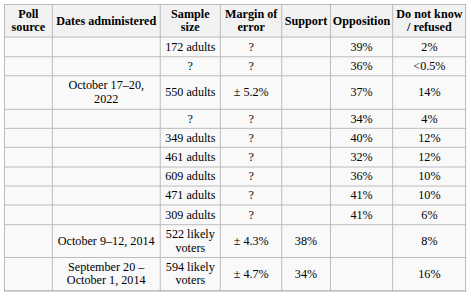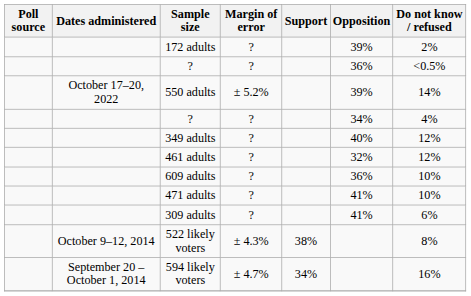 <table class="wikitable" style="text-align: center">
 <tr>
 <th>Poll source</th>
 <th>Dates administered</th>
 <th>Sample size</th>
 <th>Margin of error</th>
 <th>Support</th>
 <th>Opposition</th>
 <th>Do not know / refused</th>
 </tr>
 <tr>
 <td></td>
 <td></td>
 <td>172 adults</td>
 <td>?</td>
 <td></td>
 <td>39%</td>
 <td>2%</td>
 </tr>
 <tr>
 <td></td>
 <td></td>
 <td>?</td>
 <td>?</td>
 <td></td>
 <td>36%</td>
 <td><0.5%</td>
 </tr>
 <tr>
 <td></td>
 <td>October 17–20, 2022</td>
 <td>550 adults</td>
 <td>± 5.2%</td>
 <td></td>
-<td>37%</td>
+<td>39%</td>
 <td>14%</td>
 </tr>
 <tr>
 <td></td>
 <td></td>
 <td>?</td>
 <td>?</td>
 <td></td>
 <td>34%</td>
 <td>4%</td>
 </tr>
 <tr>
 <td></td>
 <td></td>
 <td>349 adults</td>
 <td>?</td>
 <td></td>
 <td>40%</td>
 <td>12%</td>
 </tr>
 <tr>
 <td></td>
 <td></td>
 <td>461 adults</td>
 <td>?</td>
 <td></td>
 <td>32%</td>
 <td>12%</td>
 </tr>
 <tr>
 <td></td>
 <td></td>
 <td>609 adults</td>
 <td>?</td>
 <td></td>
 <td>36%</td>
 <td>10%</td>
 </tr>
 <tr>
 <td></td>
 <td></td>
 <td>471 adults</td>
 <td>?</td>
 <td></td>
 <td>41%</td>
 <td>10%</td>
 </tr>
 <tr>
 <td></td>
 <td></td>
 <td>309 adults</td>
 <td>?</td>
 <td></td>
 <td>41%</td>
 <td>6%</td>
 </tr>
 <tr>
 <td></td>
 <td>October 9–12, 2014</td>
 <td>522 likely voters</td>
 <td>± 4.3%</td>
 <td>38%</td>
 <td></td>
 <td>8%</td>
 </tr>
 <tr>
 <td></td>
 <td>September 20 – October 1, 2014</td>
 <td>594 likely voters</td>
 <td>± 4.7%</td>
 <td>34%</td>
 <td></td>
 <td>16%</td>
 </tr>
 <tr>
 </tr>
 </table>
